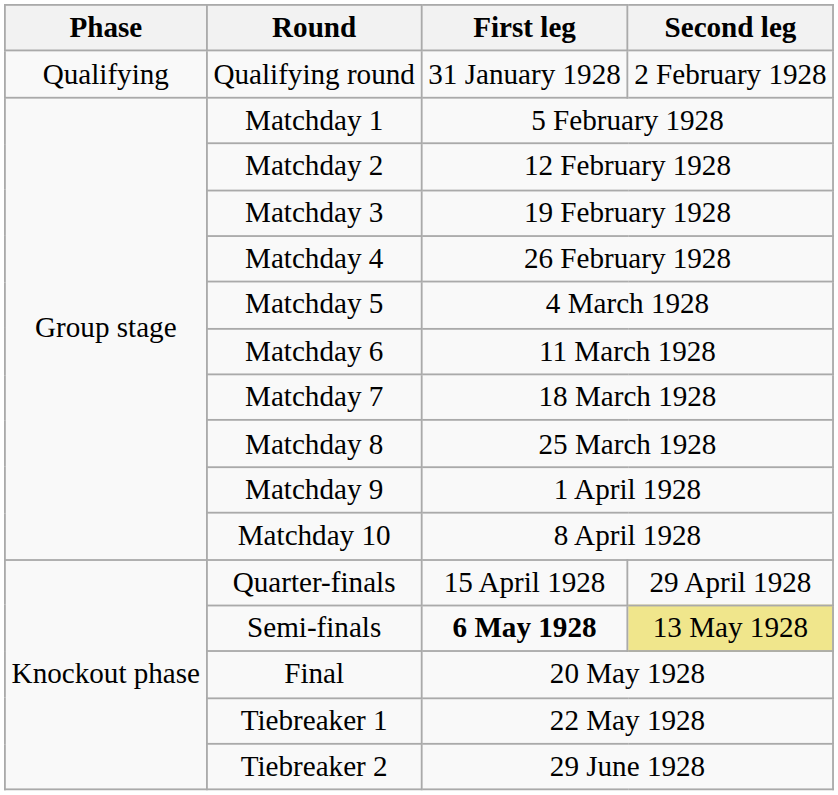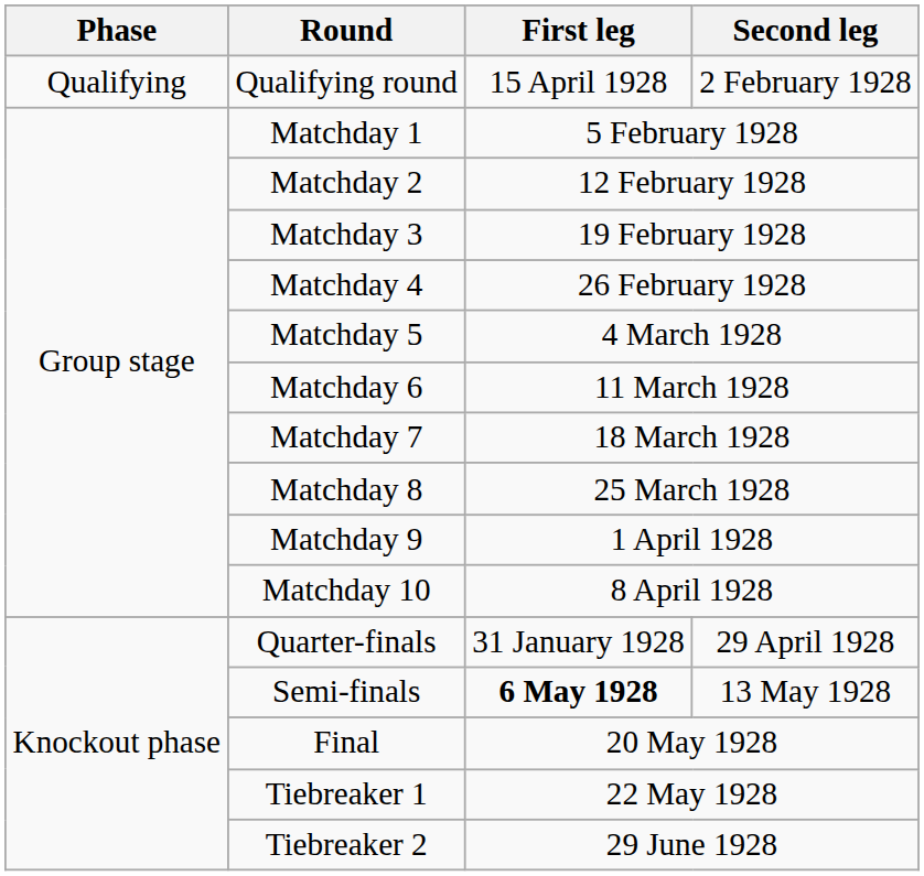 <table class="wikitable" style="text-align:center">
 <tr>
 <th>Phase</th>
 <th>Round</th>
 <th>First leg</th>
 <th>Second leg</th>
 </tr>
 <tr>
 <td>Qualifying</td>
 <td>Qualifying round</td>
-<td>31 January 1928</td>
+<td>15 April 1928</td>
 <td>2 February 1928</td>
 </tr>
 <tr>
 <td rowspan=10>Group stage</td>
 <td>Matchday 1</td>
 <td colspan=2>5 February 1928</td>
 </tr>
 <tr>
 <td>Matchday 2</td>
 <td colspan=2>12 February 1928</td>
 </tr>
 <tr>
 <td>Matchday 3</td>
 <td colspan=2>19 February 1928</td>
 </tr>
 <tr>
 <td>Matchday 4</td>
 <td colspan=2>26 February 1928</td>
 </tr>
 <tr>
 <td>Matchday 5</td>
 <td colspan=2>4 March 1928</td>
 </tr>
 <tr>
 <td>Matchday 6</td>
 <td colspan=2>11 March 1928</td>
 </tr>
 <tr>
 <td>Matchday 7</td>
 <td colspan=2>18 March 1928</td>
 </tr>
 <tr>
 <td>Matchday 8</td>
 <td colspan=2>25 March 1928</td>
 </tr>
 <tr>
 <td>Matchday 9</td>
 <td colspan=2>1 April 1928</td>
 </tr>
 <tr>
 <td>Matchday 10</td>
 <td colspan=2>8 April 1928</td>
 </tr>
 <tr>
 <td rowspan=5>Knockout phase</td>
 <td>Quarter-finals</td>
-<td>15 April 1928</td>
+<td>31 January 1928</td>
 <td>29 April 1928</td>
 </tr>
 <tr>
 <td>Semi-finals</td>
 <td><strong>6 May 1928</strong></td>
-<td style="background: khaki;">13 May 1928</td>
+<td>13 May 1928</td>
 </tr>
 <tr>
 <td>Final</td>
 <td colspan="2">20 May 1928</td>
 </tr>
 <tr>
 <td>Tiebreaker 1</td>
 <td colspan="2">22 May 1928</td>
 </tr>
 <tr>
 <td>Tiebreaker 2</td>
 <td colspan="2">29 June 1928</td>
 </tr>
 </table>
